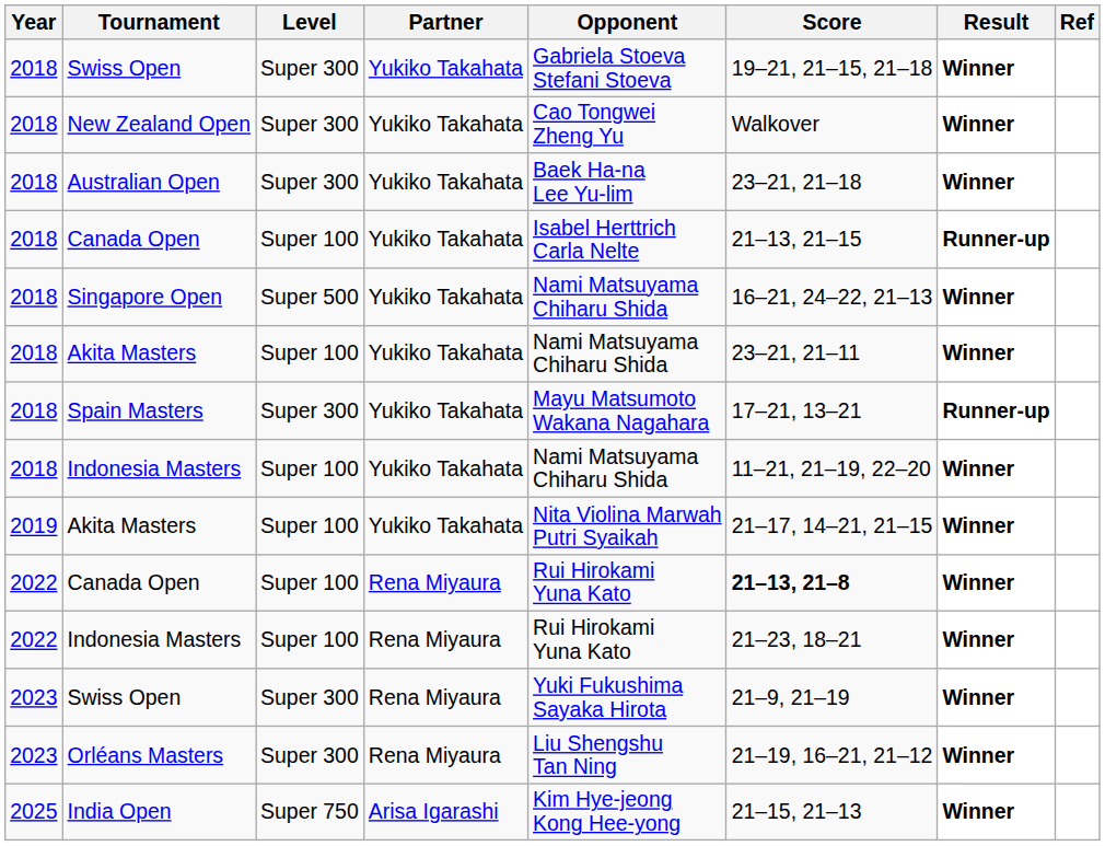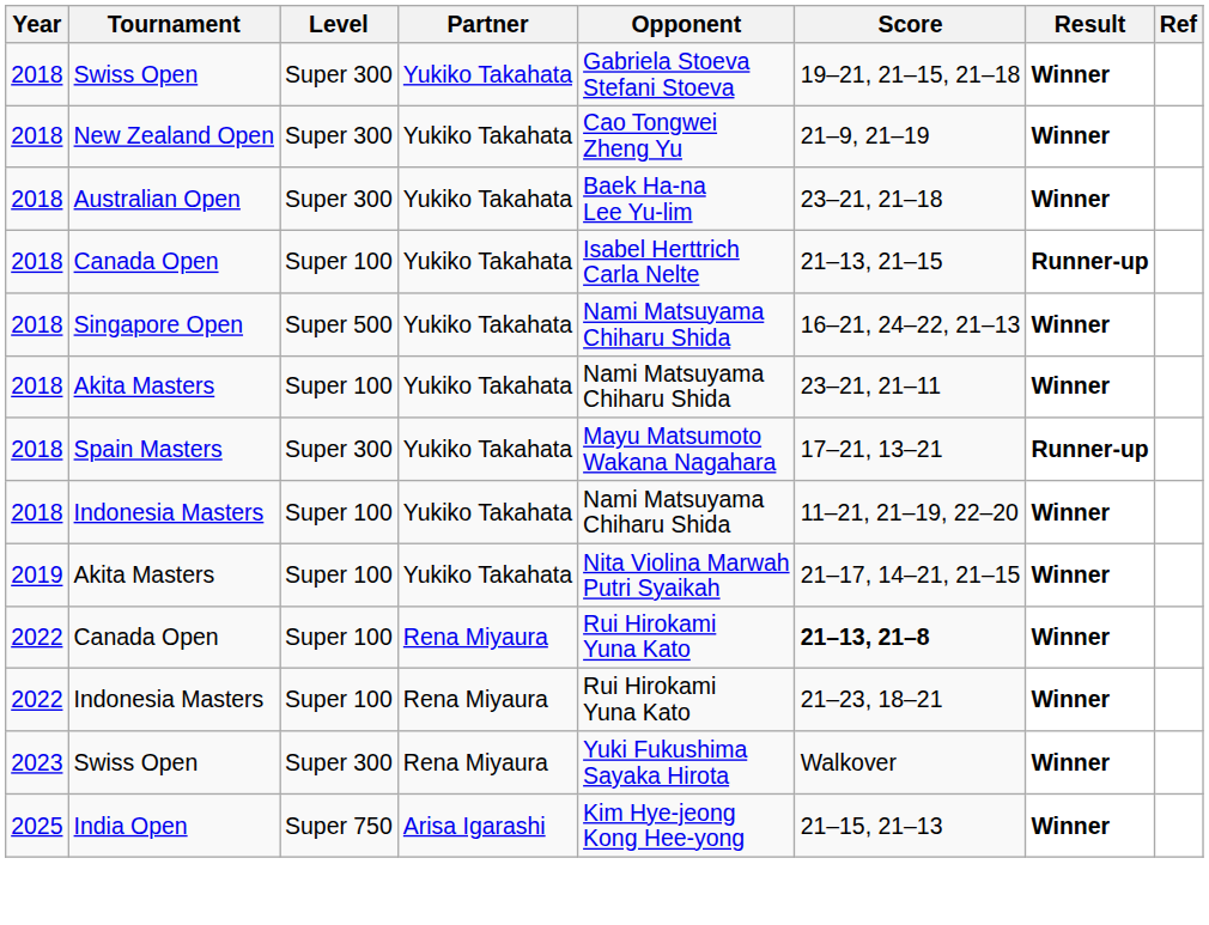 <table class="sortable wikitable" style="font-size: 90%;">
 <tr>
 <th>Year</th>
 <th>Tournament</th>
 <th>Level</th>
 <th>Partner</th>
 <th>Opponent</th>
 <th>Score</th>
 <th>Result</th>
 <th>Ref</th>
 </tr>
 <tr>
 <td align="center"><a href='#'>2018</a></td>
 <td align="left"><a href='#'>Swiss Open</a></td>
 <td align="left">Super 300</td>
 <td align="left"> <a href='#'>Yukiko Takahata</a></td>
 <td align="left"> <a href='#'>Gabriela Stoeva</a><br> <a href='#'>Stefani Stoeva</a></td>
 <td align="left">19–21, 21–15, 21–18</td>
 <td style="text-align:left; background:white"> <strong>Winner</strong></td>
 <td style="text-align:center; background:white"></td>
 </tr>
 <tr>
 <td align="center"><a href='#'>2018</a></td>
 <td align="left"><a href='#'>New Zealand Open</a></td>
 <td align="left">Super 300</td>
 <td align="left"> Yukiko Takahata</td>
 <td align="left"> <a href='#'>Cao Tongwei</a><br> <a href='#'>Zheng Yu</a></td>
-<td align="left">Walkover</td>
+<td align="left">21–9, 21–19</td>
 <td style="text-align:left; background:white"> <strong>Winner</strong></td>
 <td style="text-align:center; background:white"></td>
 </tr>
 <tr>
 <td align="center"><a href='#'>2018</a></td>
 <td align="left"><a href='#'>Australian Open</a></td>
 <td align="left">Super 300</td>
 <td align="left"> Yukiko Takahata</td>
 <td align="left"> <a href='#'>Baek Ha-na</a><br> <a href='#'>Lee Yu-lim</a></td>
 <td align="left">23–21, 21–18</td>
 <td style="text-align:left; background:white"> <strong>Winner</strong></td>
 <td style="text-align:center; background:white"></td>
 </tr>
 <tr>
 <td align="center"><a href='#'>2018</a></td>
 <td align="left"><a href='#'>Canada Open</a></td>
 <td align="left">Super 100</td>
 <td align="left"> Yukiko Takahata</td>
 <td align="left"> <a href='#'>Isabel Herttrich</a><br> <a href='#'>Carla Nelte</a></td>
 <td align="left">21–13, 21–15</td>
 <td style="text-align:left; background:white"> <strong>Runner-up</strong></td>
 <td style="text-align:center; background:white"></td>
 </tr>
 <tr>
 <td align="center"><a href='#'>2018</a></td>
 <td align="left"><a href='#'>Singapore Open</a></td>
 <td align="left">Super 500</td>
 <td align="left"> Yukiko Takahata</td>
 <td align="left"> <a href='#'>Nami Matsuyama</a><br> <a href='#'>Chiharu Shida</a></td>
 <td align="left">16–21, 24–22, 21–13</td>
 <td style="text-align:left; background:white"> <strong>Winner</strong></td>
 <td style="text-align:center; background:white"></td>
 </tr>
 <tr>
 <td align="center"><a href='#'>2018</a></td>
 <td align="left"><a href='#'>Akita Masters</a></td>
 <td align="left">Super 100</td>
 <td align="left"> Yukiko Takahata</td>
 <td align="left"> Nami Matsuyama<br> Chiharu Shida</td>
 <td align="left">23–21, 21–11</td>
 <td style="text-align:left; background:white"> <strong>Winner</strong></td>
 <td style="text-align:center; background:white"></td>
 </tr>
 <tr>
 <td align="center"><a href='#'>2018</a></td>
 <td align="left"><a href='#'>Spain Masters</a></td>
 <td align="left">Super 300</td>
 <td align="left"> Yukiko Takahata</td>
 <td align="left"> <a href='#'>Mayu Matsumoto</a><br> <a href='#'>Wakana Nagahara</a></td>
 <td align="left">17–21, 13–21</td>
 <td style="text-align:left; background:white"> <strong>Runner-up</strong></td>
 <td style="text-align:center; background:white"></td>
 </tr>
 <tr>
 <td align="center"><a href='#'>2018</a></td>
 <td align="left"><a href='#'>Indonesia Masters</a></td>
 <td align="left">Super 100</td>
 <td align="left"> Yukiko Takahata</td>
 <td align="left"> Nami Matsuyama<br> Chiharu Shida</td>
 <td align="left">11–21, 21–19, 22–20</td>
 <td style="text-align:left; background:white"> <strong>Winner</strong></td>
 <td style="text-align:center; background:white"></td>
 </tr>
 <tr>
 <td align="center"><a href='#'>2019</a></td>
 <td align="left">Akita Masters</td>
 <td align="left">Super 100</td>
 <td align="left"> Yukiko Takahata</td>
 <td align="left"> <a href='#'>Nita Violina Marwah</a><br> <a href='#'>Putri Syaikah</a></td>
 <td align="left">21–17, 14–21, 21–15</td>
 <td style="text-align:left; background:white"> <strong>Winner</strong></td>
 <td style="text-align:center; background:white"></td>
 </tr>
 <tr>
 <td align="center"><a href='#'>2022</a></td>
 <td align="left">Canada Open</td>
 <td align="left">Super 100</td>
 <td align="left"> <a href='#'>Rena Miyaura</a></td>
 <td align="left"> <a href='#'>Rui Hirokami</a><br> <a href='#'>Yuna Kato</a></td>
 <td align="left"><strong>21–13, 21–8</strong></td>
 <td style="text-align:left; background:white "> <strong>Winner</strong></td>
 <td style="text-align:center; background:white"></td>
 </tr>
 <tr>
 <td align="center"><a href='#'>2022</a></td>
 <td align="left">Indonesia Masters</td>
 <td align="left">Super 100</td>
 <td align="left"> Rena Miyaura</td>
 <td align="left"> Rui Hirokami<br> Yuna Kato</td>
 <td align="left">21–23, 18–21</td>
 <td style="text-align:left; background:white"> <strong>Winner</strong></td>
 <td style="text-align:center; background:white"></td>
 </tr>
 <tr>
 <td align="center"><a href='#'>2023</a></td>
 <td align="left">Swiss Open</td>
 <td align="left">Super 300</td>
 <td align="left"> Rena Miyaura</td>
 <td align="left"> <a href='#'>Yuki Fukushima</a><br> <a href='#'>Sayaka Hirota</a></td>
-<td align="left">21–9, 21–19</td>
-<td style="text-align:left; background:white"> <strong>Winner</strong></td>
-<td style="text-align:center; background:white"></td>
-</tr>
-<tr>
-<td align="center"><a href='#'>2023</a></td>
-<td align="left"><a href='#'>Orléans Masters</a></td>
-<td align="left">Super 300</td>
-<td align="left"> Rena Miyaura</td>
-<td align="left"> <a href='#'>Liu Shengshu</a><br> <a href='#'>Tan Ning</a></td>
-<td align="left">21–19, 16–21, 21–12</td>
+<td align="left">Walkover</td>
 <td style="text-align:left; background:white"> <strong>Winner</strong></td>
 <td style="text-align:center; background:white"></td>
 </tr>
 <tr>
 <td align="center"><a href='#'>2025</a></td>
 <td align="left"><a href='#'>India Open</a></td>
 <td align="left">Super 750</td>
 <td align="left"> <a href='#'>Arisa Igarashi</a></td>
 <td align="left"> <a href='#'>Kim Hye-jeong</a><br> <a href='#'>Kong Hee-yong</a></td>
 <td align="left">21–15, 21–13</td>
 <td style="text-align:left; background:white"> <strong>Winner</strong></td>
 <td style="text-align:center; background:white"></td>
 </tr>
 </table>
